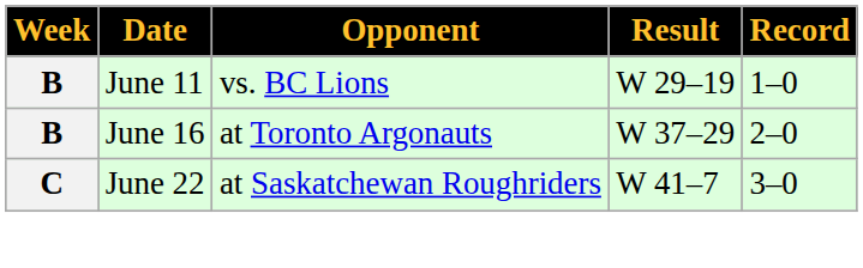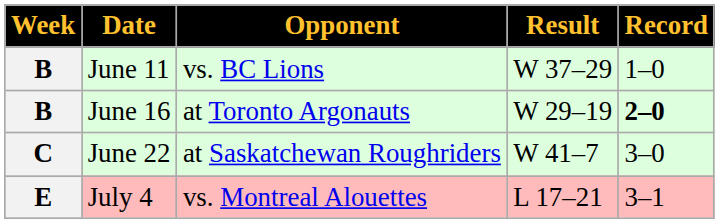 <table class="wikitable sortable">
 <tr>
 <th style="background:black;color:#FFC12D;">Week</th>
 <th style="background:black;color:#FFC12D;">Date</th>
 <th style="background:black;color:#FFC12D;">Opponent</th>
 <th style="background:black;color:#FFC12D;">Result</th>
 <th style="background:black;color:#FFC12D;">Record</th>
 </tr>
 <tr style="background:#ddffdd">
 <th>B</th>
 <td>June 11</td>
 <td>vs. <a href='#'>BC Lions</a></td>
-<td>W 29–19</td>
+<td>W 37–29</td>
 <td>1–0</td>
 </tr>
 <tr style="background:#ddffdd">
 <th>B</th>
 <td>June 16</td>
 <td>at <a href='#'>Toronto Argonauts</a></td>
-<td>W 37–29</td>
-<td>2–0</td>
+<td>W 29–19</td>
+<td><strong>2–0</strong></td>
 </tr>
 <tr style="background:#ddffdd">
 <th>C</th>
 <td>June 22</td>
 <td>at <a href='#'>Saskatchewan Roughriders</a></td>
 <td>W 41–7</td>
 <td>3–0</td>
 </tr>
+<tr style="background:#ffbbbb">
+<th>E</th>
+<td>July 4</td>
+<td>vs. <a href='#'>Montreal Alouettes</a></td>
+<td>L 17–21</td>
+<td>3–1</td>
+</tr>
 </table>
